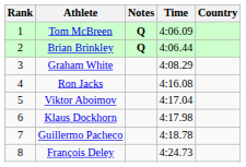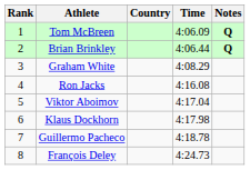 <table class="wikitable sortable" style="text-align:center">
 <tr>
 <th>Rank</th>
 <th>Athlete</th>
+<th>Country</th>
+<th>Time</th>
 <th>Notes</th>
-<th>Time</th>
-<th>Country</th>
 </tr>
 <tr bgcolor=ccffcc>
 <td>1</td>
 <td><a href='#'>Tom McBreen</a></td>
+<td align=left></td>
+<td>4:06.09</td>
 <td><strong> Q</strong></td>
-<td>4:06.09</td>
-<td align=left></td>
 </tr>
 <tr bgcolor=ccffcc>
 <td>2</td>
 <td><a href='#'>Brian Brinkley</a></td>
+<td align=left></td>
+<td>4:06.44</td>
 <td><strong> Q </strong></td>
-<td>4:06.44</td>
-<td align=left></td>
 </tr>
 <tr>
 <td>3</td>
 <td><a href='#'>Graham White</a></td>
+<td align=left></td>
+<td>4:08.29</td>
 <td><strong> </strong></td>
-<td>4:08.29</td>
-<td align=left></td>
 </tr>
 <tr>
 <td>4</td>
 <td><a href='#'>Ron Jacks</a></td>
+<td align=left></td>
+<td>4:16.08</td>
 <td><strong> </strong></td>
-<td>4:16.08</td>
-<td align=left></td>
 </tr>
 <tr>
 <td>5</td>
 <td><a href='#'>Viktor Aboimov</a></td>
+<td align=left></td>
+<td>4:17.04</td>
 <td><strong> </strong></td>
-<td>4:17.04</td>
-<td align=left></td>
 </tr>
 <tr>
 <td>6</td>
 <td><a href='#'>Klaus Dockhorn</a></td>
+<td align=left></td>
+<td>4:17.98</td>
 <td><strong> </strong></td>
-<td>4:17.98</td>
-<td align=left></td>
 </tr>
 <tr>
 <td>7</td>
 <td><a href='#'>Guillermo Pacheco</a></td>
+<td align=left></td>
+<td>4:18.78</td>
 <td><strong> </strong></td>
-<td>4:18.78</td>
-<td align=left></td>
 </tr>
 <tr>
 <td>8</td>
 <td><a href='#'>François Deley</a></td>
+<td align=left></td>
+<td>4:24.73</td>
 <td><strong> </strong></td>
-<td>4:24.73</td>
-<td align=left></td>
 </tr>
 </table>
